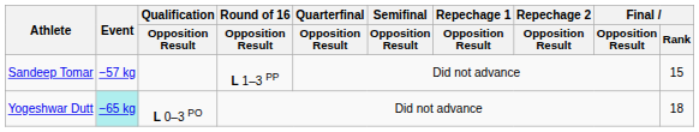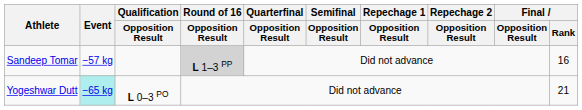 <table class="wikitable" style="font-size:90%">
 <tr>
 <th rowspan=2>Athlete</th>
 <th rowspan=2>Event</th>
 <th>Qualification</th>
 <th>Round of 16</th>
 <th>Quarterfinal</th>
 <th>Semifinal</th>
 <th>Repechage 1</th>
 <th>Repechage 2</th>
 <th colspan=2>Final / </th>
 </tr>
 <tr style="font-size: 95%">
 <th>Opposition<br>Result</th>
 <th>Opposition<br>Result</th>
 <th>Opposition<br>Result</th>
 <th>Opposition<br>Result</th>
 <th>Opposition<br>Result</th>
 <th>Opposition<br>Result</th>
 <th>Opposition<br>Result</th>
 <th>Rank</th>
 </tr>
 <tr align=center>
 <td align=left><a href='#'>Sandeep Tomar</a></td>
 <td align=left><a href='#'>−57 kg</a></td>
 <td></td>
-<td><br><strong>L</strong> 1–3 <sup>PP</sup></td>
+<td style="background: lightgrey;"><br><strong>L</strong> 1–3 <sup>PP</sup></td>
 <td colspan=5>Did not advance</td>
-<td>15</td>
+<td>16</td>
 </tr>
 <tr align=center>
 <td align=left><a href='#'>Yogeshwar Dutt</a></td>
 <td align=left style="background: paleturquoise;"><a href='#'>−65 kg</a></td>
 <td><br><strong>L</strong> 0–3 <sup>PO</sup></td>
 <td colspan="6">Did not advance</td>
-<td>18</td>
+<td>21</td>
 </tr>
 </table>
